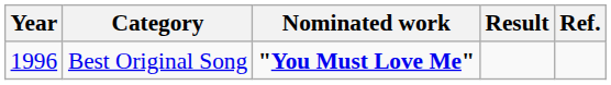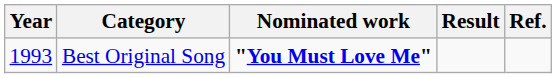 <table class="wikitable plainrowheaders" style="text-align:center;">
 <tr>
 <th>Year</th>
 <th>Category</th>
 <th>Nominated work</th>
 <th>Result</th>
 <th>Ref.</th>
 </tr>
 <tr>
-<td><a href='#'>1996</a></td>
+<td><a href='#'>1993</a></td>
 <td><a href='#'>Best Original Song</a></td>
 <td><strong>"<a href='#'>You Must Love Me</a>" </strong></td>
 <td></td>
 <td></td>
 </tr>
 </table>
